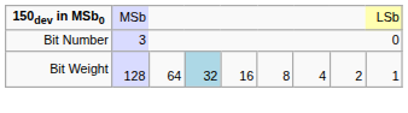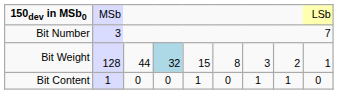 <table class="wikitable float-right" border="1" style="text-align:right; font-size: xx-small;">
 <tr>
 <td style="width:7.7em; text-align:center;"><strong>150<sub>dev</sub> in MSb<sub>0</sub></strong></td>
 <td style="width:2.4em; background:#D9DBFF; border-right: hidden;">MSb</td>
 <td style="width:2.4em; border-right: hidden;"></td>
 <td style="width:2.4em; border-right: hidden;"></td>
 <td style="width:2.4em; border-right: hidden;"></td>
 <td style="width:2.4em; border-right: hidden;"></td>
 <td style="width:2.4em; border-right: hidden;"></td>
 <td style="width:2.4em; border-right: hidden;"></td>
 <td style="width:2.4em;background:#FFFFB0;">LSb</td>
 </tr>
 <tr>
 <td>Bit Number</td>
 <td style="background:#D9DBFF; border-right: hidden;">3</td>
 <td style="border-right: hidden;"></td>
 <td style="border-right: hidden;"></td>
 <td style="border-right: hidden;"></td>
 <td style="border-right: hidden;"></td>
 <td style="border-right: hidden;"></td>
 <td style="border-right: hidden;"></td>
-<td>0</td>
+<td>7</td>
 </tr>
 <tr>
 <td>Bit Weight</td>
 <td style="background:#D9DBFF"><br>128</td>
-<td><br>64</td>
+<td><br>44</td>
 <td style="background: lightblue;"><br>32</td>
-<td><br>16</td>
+<td><br>15</td>
 <td><br>8</td>
-<td><br>4</td>
+<td><br>3</td>
 <td><br>2</td>
 <td><br>1</td>
 </tr>
+<tr>
+<td>Bit Content</td>
+<td style="text-align:center;background:#D9DBFF;">1</td>
+<td style="text-align:center;">0</td>
+<td style="text-align:center;">0</td>
+<td style="text-align:center;">1</td>
+<td style="text-align:center;">0</td>
+<td style="text-align:center;">1</td>
+<td style="text-align:center;">1</td>
+<td style="text-align:center;">0</td>
+</tr>
 </table>
